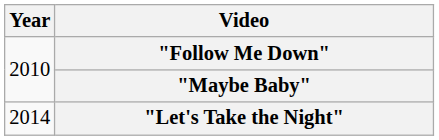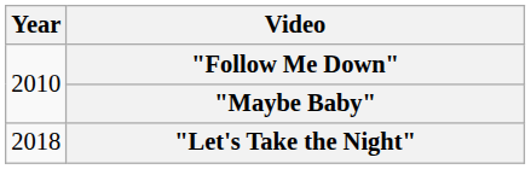 <table class="wikitable plainrowheaders">
 <tr>
 <th>Year</th>
 <th style="width:18em;">Video</th>
 </tr>
 <tr>
 <td rowspan="2">2010</td>
 <th scope="row">"Follow Me Down"</th>
 </tr>
 <tr>
 <th scope="row">"Maybe Baby"</th>
 </tr>
 <tr>
-<td>2014</td>
+<td>2018</td>
 <th scope="row">"Let's Take the Night"</th>
 </tr>
 </table>
